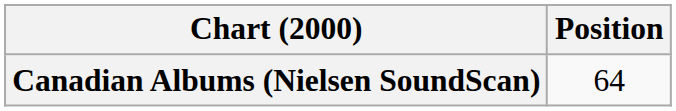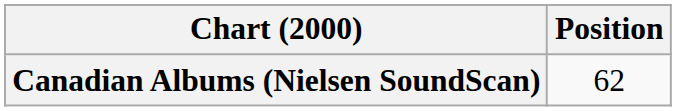 <table class="wikitable plainrowheaders" style="text-align:center">
 <tr>
 <th scope="col">Chart (2000)</th>
 <th scope="col">Position</th>
 </tr>
 <tr>
 <th scope="row">Canadian Albums (Nielsen SoundScan)</th>
-<td>64</td>
+<td>62</td>
 </tr>
 </table>
